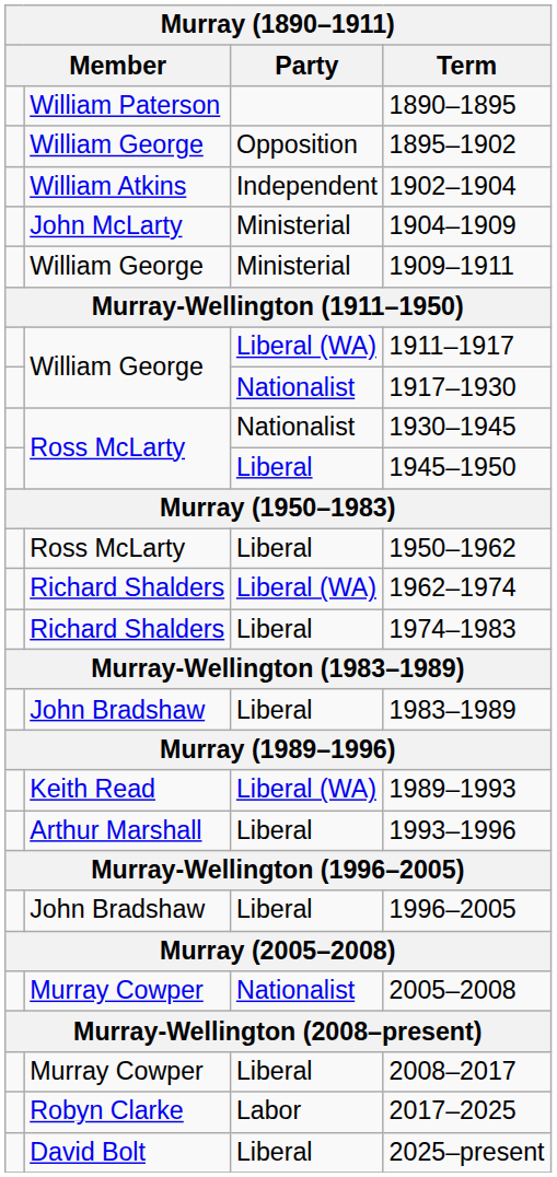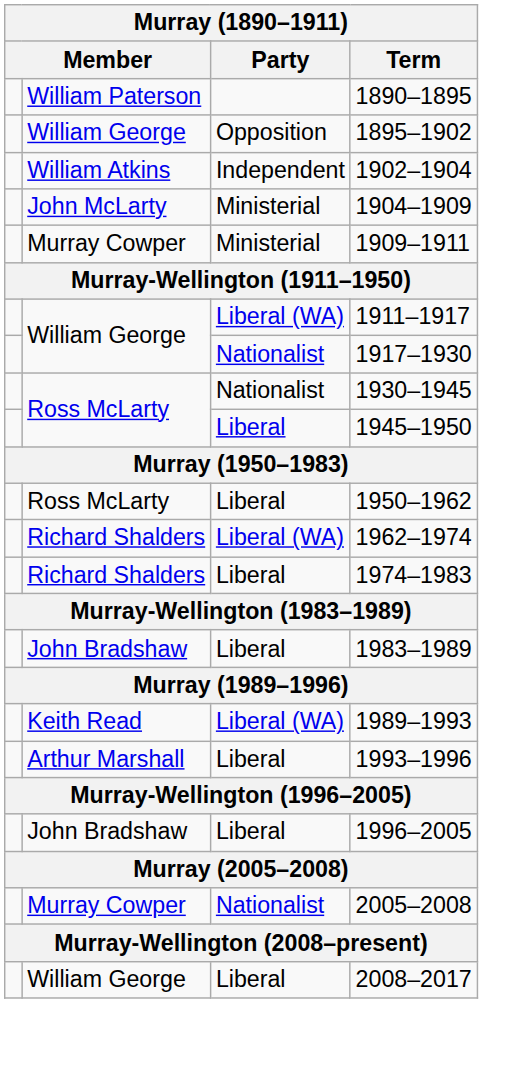 <table class="wikitable">
 <tr>
 <th colspan="4">Murray (1890–1911)</th>
 </tr>
 <tr>
 <th colspan="2">Member</th>
 <th>Party</th>
 <th>Term</th>
 </tr>
 <tr>
 <td> </td>
 <td><a href='#'>William Paterson</a></td>
 <td></td>
 <td>1890–1895</td>
 </tr>
 <tr>
 <td> </td>
 <td><a href='#'>William George</a></td>
 <td>Opposition</td>
 <td>1895–1902</td>
 </tr>
 <tr>
 <td> </td>
 <td><a href='#'>William Atkins</a></td>
 <td>Independent</td>
 <td>1902–1904</td>
 </tr>
 <tr>
 <td> </td>
 <td><a href='#'>John McLarty</a></td>
 <td>Ministerial</td>
 <td>1904–1909</td>
 </tr>
 <tr>
 <td> </td>
-<td>William George</td>
+<td>Murray Cowper</td>
 <td>Ministerial</td>
 <td>1909–1911</td>
 </tr>
 <tr>
 <th colspan="4">Murray-Wellington (1911–1950)</th>
 </tr>
 <tr>
 <td> </td>
 <td rowspan="2">William George</td>
 <td><a href='#'>Liberal (WA)</a></td>
 <td>1911–1917</td>
 </tr>
 <tr>
 <td> </td>
 <td><a href='#'>Nationalist</a></td>
 <td>1917–1930</td>
 </tr>
 <tr>
 <td> </td>
 <td rowspan="2"><a href='#'>Ross McLarty</a></td>
 <td>Nationalist</td>
 <td>1930–1945</td>
 </tr>
 <tr>
 <td> </td>
 <td><a href='#'>Liberal</a></td>
 <td>1945–1950</td>
 </tr>
 <tr>
 <th colspan="4">Murray (1950–1983)</th>
 </tr>
 <tr>
 <td> </td>
 <td>Ross McLarty</td>
 <td>Liberal</td>
 <td>1950–1962</td>
 </tr>
 <tr>
 <td> </td>
 <td><a href='#'>Richard Shalders</a></td>
 <td><a href='#'>Liberal (WA)</a></td>
 <td>1962–1974</td>
 </tr>
 <tr>
 <td> </td>
 <td><a href='#'>Richard Shalders</a></td>
 <td>Liberal</td>
 <td>1974–1983</td>
 </tr>
 <tr>
 <th colspan="4">Murray-Wellington (1983–1989)</th>
 </tr>
 <tr>
 <td> </td>
 <td><a href='#'>John Bradshaw</a></td>
 <td>Liberal</td>
 <td>1983–1989</td>
 </tr>
 <tr>
 <th colspan="4">Murray (1989–1996)</th>
 </tr>
 <tr>
 <td> </td>
 <td><a href='#'>Keith Read</a></td>
 <td><a href='#'>Liberal (WA)</a></td>
 <td>1989–1993</td>
 </tr>
 <tr>
 <td> </td>
 <td><a href='#'>Arthur Marshall</a></td>
 <td>Liberal</td>
 <td>1993–1996</td>
 </tr>
 <tr>
 <th colspan="4">Murray-Wellington (1996–2005)</th>
 </tr>
 <tr>
 <td> </td>
 <td>John Bradshaw</td>
 <td>Liberal</td>
 <td>1996–2005</td>
 </tr>
 <tr>
 <th colspan="4">Murray (2005–2008)</th>
 </tr>
 <tr>
 <td> </td>
 <td><a href='#'>Murray Cowper</a></td>
 <td><a href='#'>Nationalist</a></td>
 <td>2005–2008</td>
 </tr>
 <tr>
 <th colspan="4">Murray-Wellington (2008–present)</th>
 </tr>
 <tr>
 <td> </td>
-<td>Murray Cowper</td>
+<td>William George</td>
 <td>Liberal</td>
 <td>2008–2017</td>
 </tr>
-<tr>
-<td> </td>
-<td><a href='#'>Robyn Clarke</a></td>
-<td>Labor</td>
-<td>2017–2025</td>
-</tr>
-<tr>
-<td> </td>
-<td><a href='#'>David Bolt</a></td>
-<td>Liberal</td>
-<td>2025–present</td>
-</tr>
 </table>
